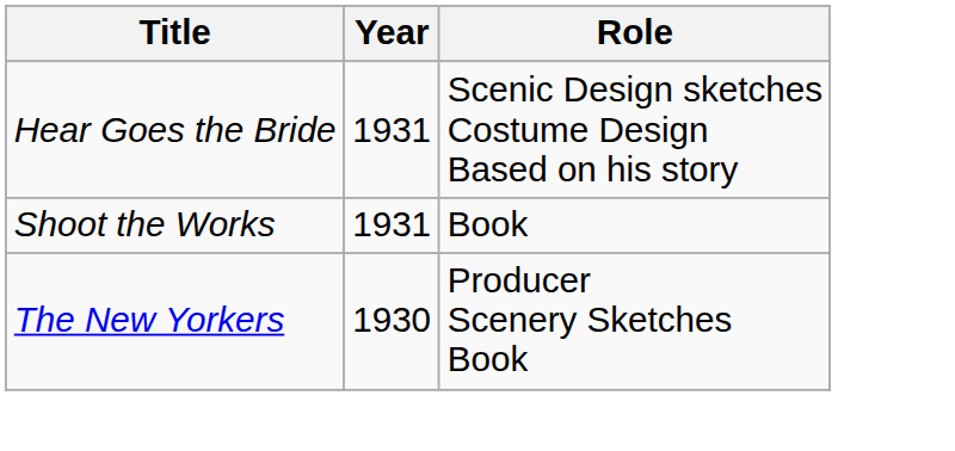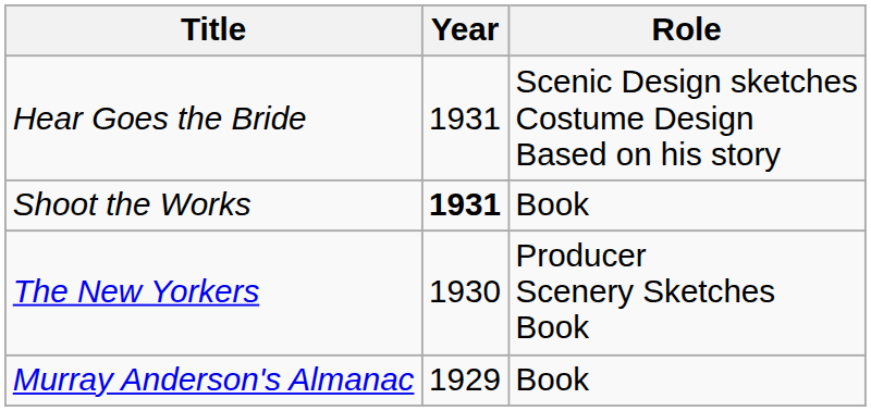 <table class="wikitable">
 <tr>
 <th>Title</th>
 <th>Year</th>
 <th>Role</th>
 </tr>
 <tr>
 <td><em>Hear Goes the Bride</em></td>
 <td>1931</td>
 <td>Scenic Design sketches<br>Costume Design<br>Based on his story</td>
 </tr>
 <tr>
 <td><em>Shoot the Works</em></td>
-<td>1931</td>
+<td><strong>1931</strong></td>
 <td>Book</td>
 </tr>
 <tr>
 <td><em><a href='#'>The New Yorkers</a></em></td>
 <td>1930</td>
 <td>Producer<br>Scenery Sketches<br>Book</td>
 </tr>
+<tr>
+<td><em><a href='#'>Murray Anderson's Almanac</a></em></td>
+<td>1929</td>
+<td>Book</td>
+</tr>
 </table>
